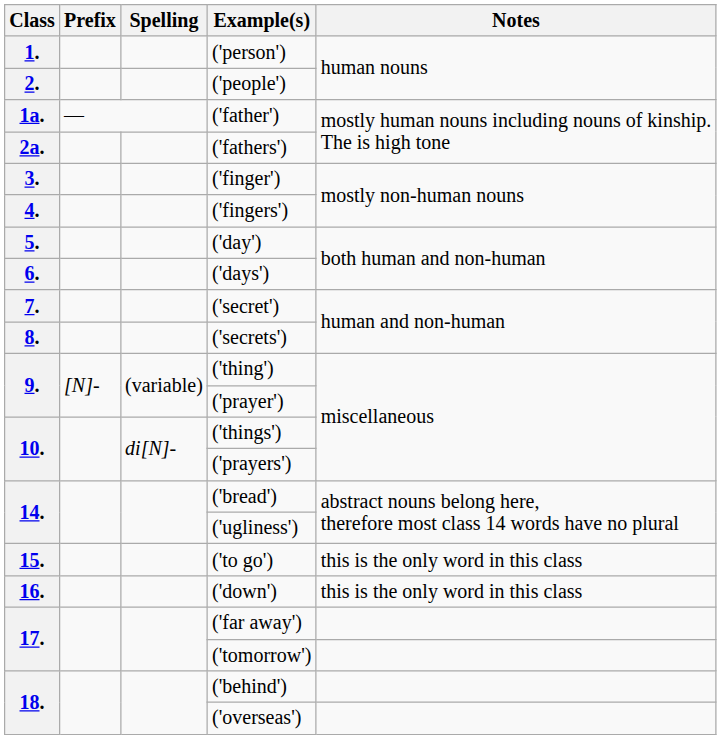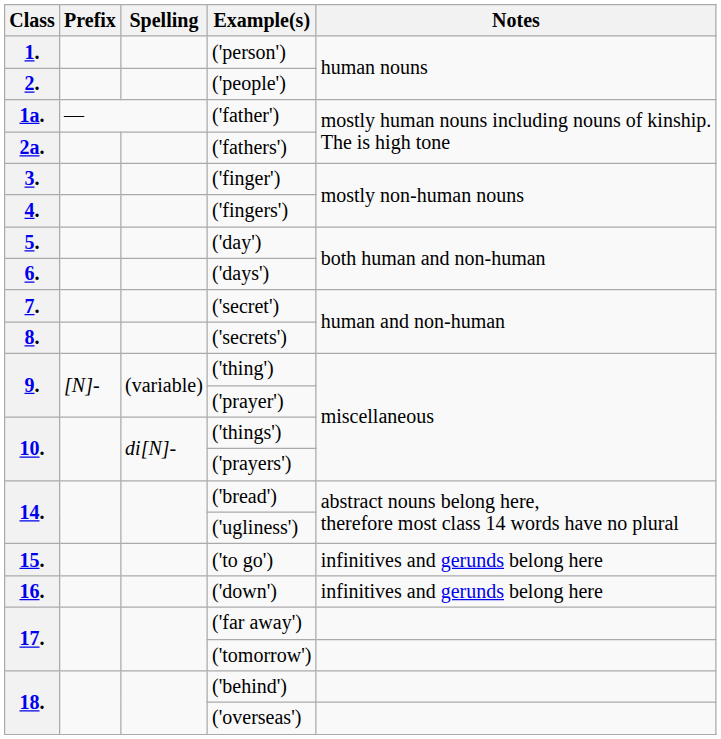 <table class = "wikitable">
 <tr>
 <th>Class</th>
 <th>Prefix</th>
 <th>Spelling</th>
 <th>Example(s)</th>
 <th>Notes</th>
 </tr>
 <tr>
 <th><a href='#'>1</a>.</th>
 <td></td>
 <td></td>
 <td>  ('person')</td>
 <td rowspan=2>human nouns</td>
 </tr>
 <tr>
 <th><a href='#'>2</a>.</th>
 <td></td>
 <td></td>
 <td>  ('people')</td>
 </tr>
 <tr>
 <th><a href='#'>1a</a>.</th>
 <td colspan=2>—</td>
 <td>  ('father')</td>
 <td rowspan=2>mostly human nouns including nouns of kinship.<br>The  is high tone</td>
 </tr>
 <tr>
 <th><a href='#'>2a</a>.</th>
 <td></td>
 <td></td>
 <td>  ('fathers')</td>
 </tr>
 <tr>
 <th><a href='#'>3</a>.</th>
 <td></td>
 <td></td>
 <td>  ('finger')</td>
 <td rowspan=2>mostly non-human nouns</td>
 </tr>
 <tr>
 <th><a href='#'>4</a>.</th>
 <td></td>
 <td></td>
 <td>  ('fingers')</td>
 </tr>
 <tr>
 <th><a href='#'>5</a>.</th>
 <td></td>
 <td></td>
 <td>  ('day')</td>
 <td rowspan=2>both human and non-human</td>
 </tr>
 <tr>
 <th><a href='#'>6</a>.</th>
 <td></td>
 <td></td>
 <td>  ('days')</td>
 </tr>
 <tr>
 <th><a href='#'>7</a>.</th>
 <td></td>
 <td></td>
 <td>  ('secret')</td>
 <td rowspan=2>human and non-human</td>
 </tr>
 <tr>
 <th><a href='#'>8</a>.</th>
 <td></td>
 <td></td>
 <td>  ('secrets')</td>
 </tr>
 <tr>
 <th rowspan=2><a href='#'>9</a>.</th>
 <td rowspan=2><em>[N]-</em></td>
 <td rowspan=2>(variable)</td>
 <td>  ('thing')</td>
 <td rowspan=4>miscellaneous</td>
 </tr>
 <tr>
 <td>  ('prayer')</td>
 </tr>
 <tr>
 <th rowspan=2><a href='#'>10</a>.</th>
 <td rowspan=2></td>
 <td rowspan=2><em>di[N]-</em></td>
 <td>  ('things')</td>
 </tr>
 <tr>
 <td>  ('prayers')</td>
 </tr>
 <tr>
 <th rowspan=2><a href='#'>14</a>.</th>
 <td rowspan=2></td>
 <td rowspan=2></td>
 <td>  ('bread')</td>
 <td rowspan=2>abstract nouns belong here,<br>therefore most class 14 words have no plural</td>
 </tr>
 <tr>
 <td>  ('ugliness')</td>
 </tr>
 <tr>
 <th><a href='#'>15</a>.</th>
 <td></td>
 <td></td>
 <td>  ('to go')</td>
-<td>this is the only word in this class</td>
+<td>infinitives and <a href='#'>gerunds</a> belong here</td>
 </tr>
 <tr>
 <th><a href='#'>16</a>.</th>
 <td></td>
 <td></td>
 <td>  ('down')</td>
-<td>this is the only word in this class</td>
+<td>infinitives and <a href='#'>gerunds</a> belong here</td>
 </tr>
 <tr>
 <th rowspan=2><a href='#'>17</a>.</th>
 <td rowspan=2></td>
 <td rowspan=2></td>
 <td>  ('far away')</td>
 <td></td>
 </tr>
 <tr>
 <td>  ('tomorrow')</td>
 <td></td>
 </tr>
 <tr>
 <th rowspan=2><a href='#'>18</a>.</th>
 <td rowspan=2></td>
 <td rowspan=2></td>
 <td>  ('behind')</td>
 <td></td>
 </tr>
 <tr>
 <td>  ('overseas')</td>
 <td></td>
 </tr>
 </table>
